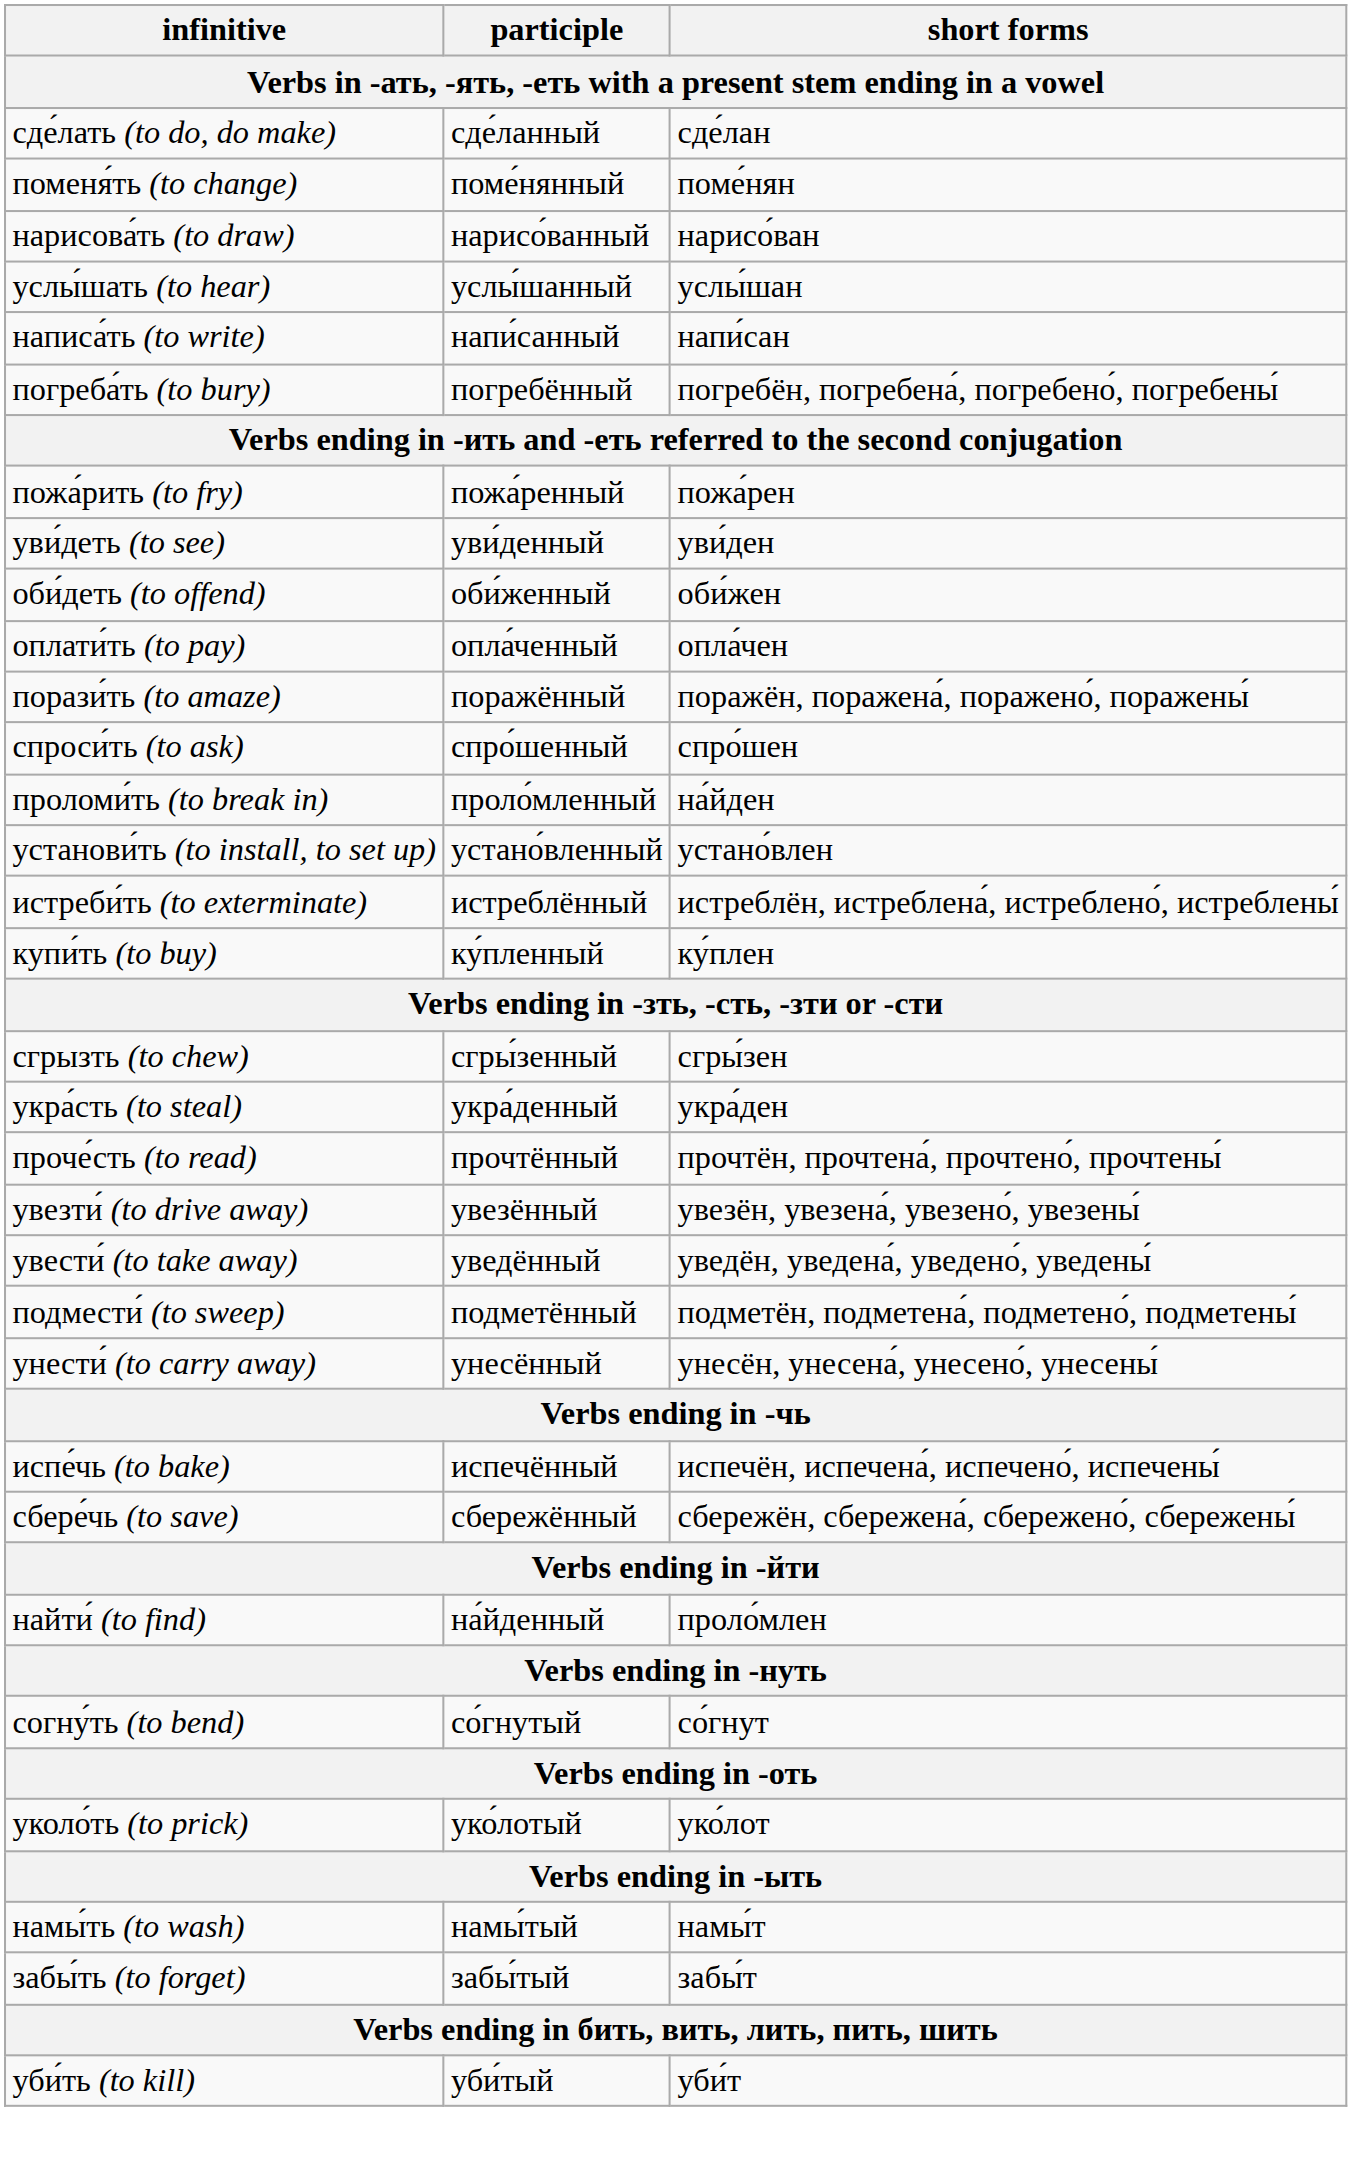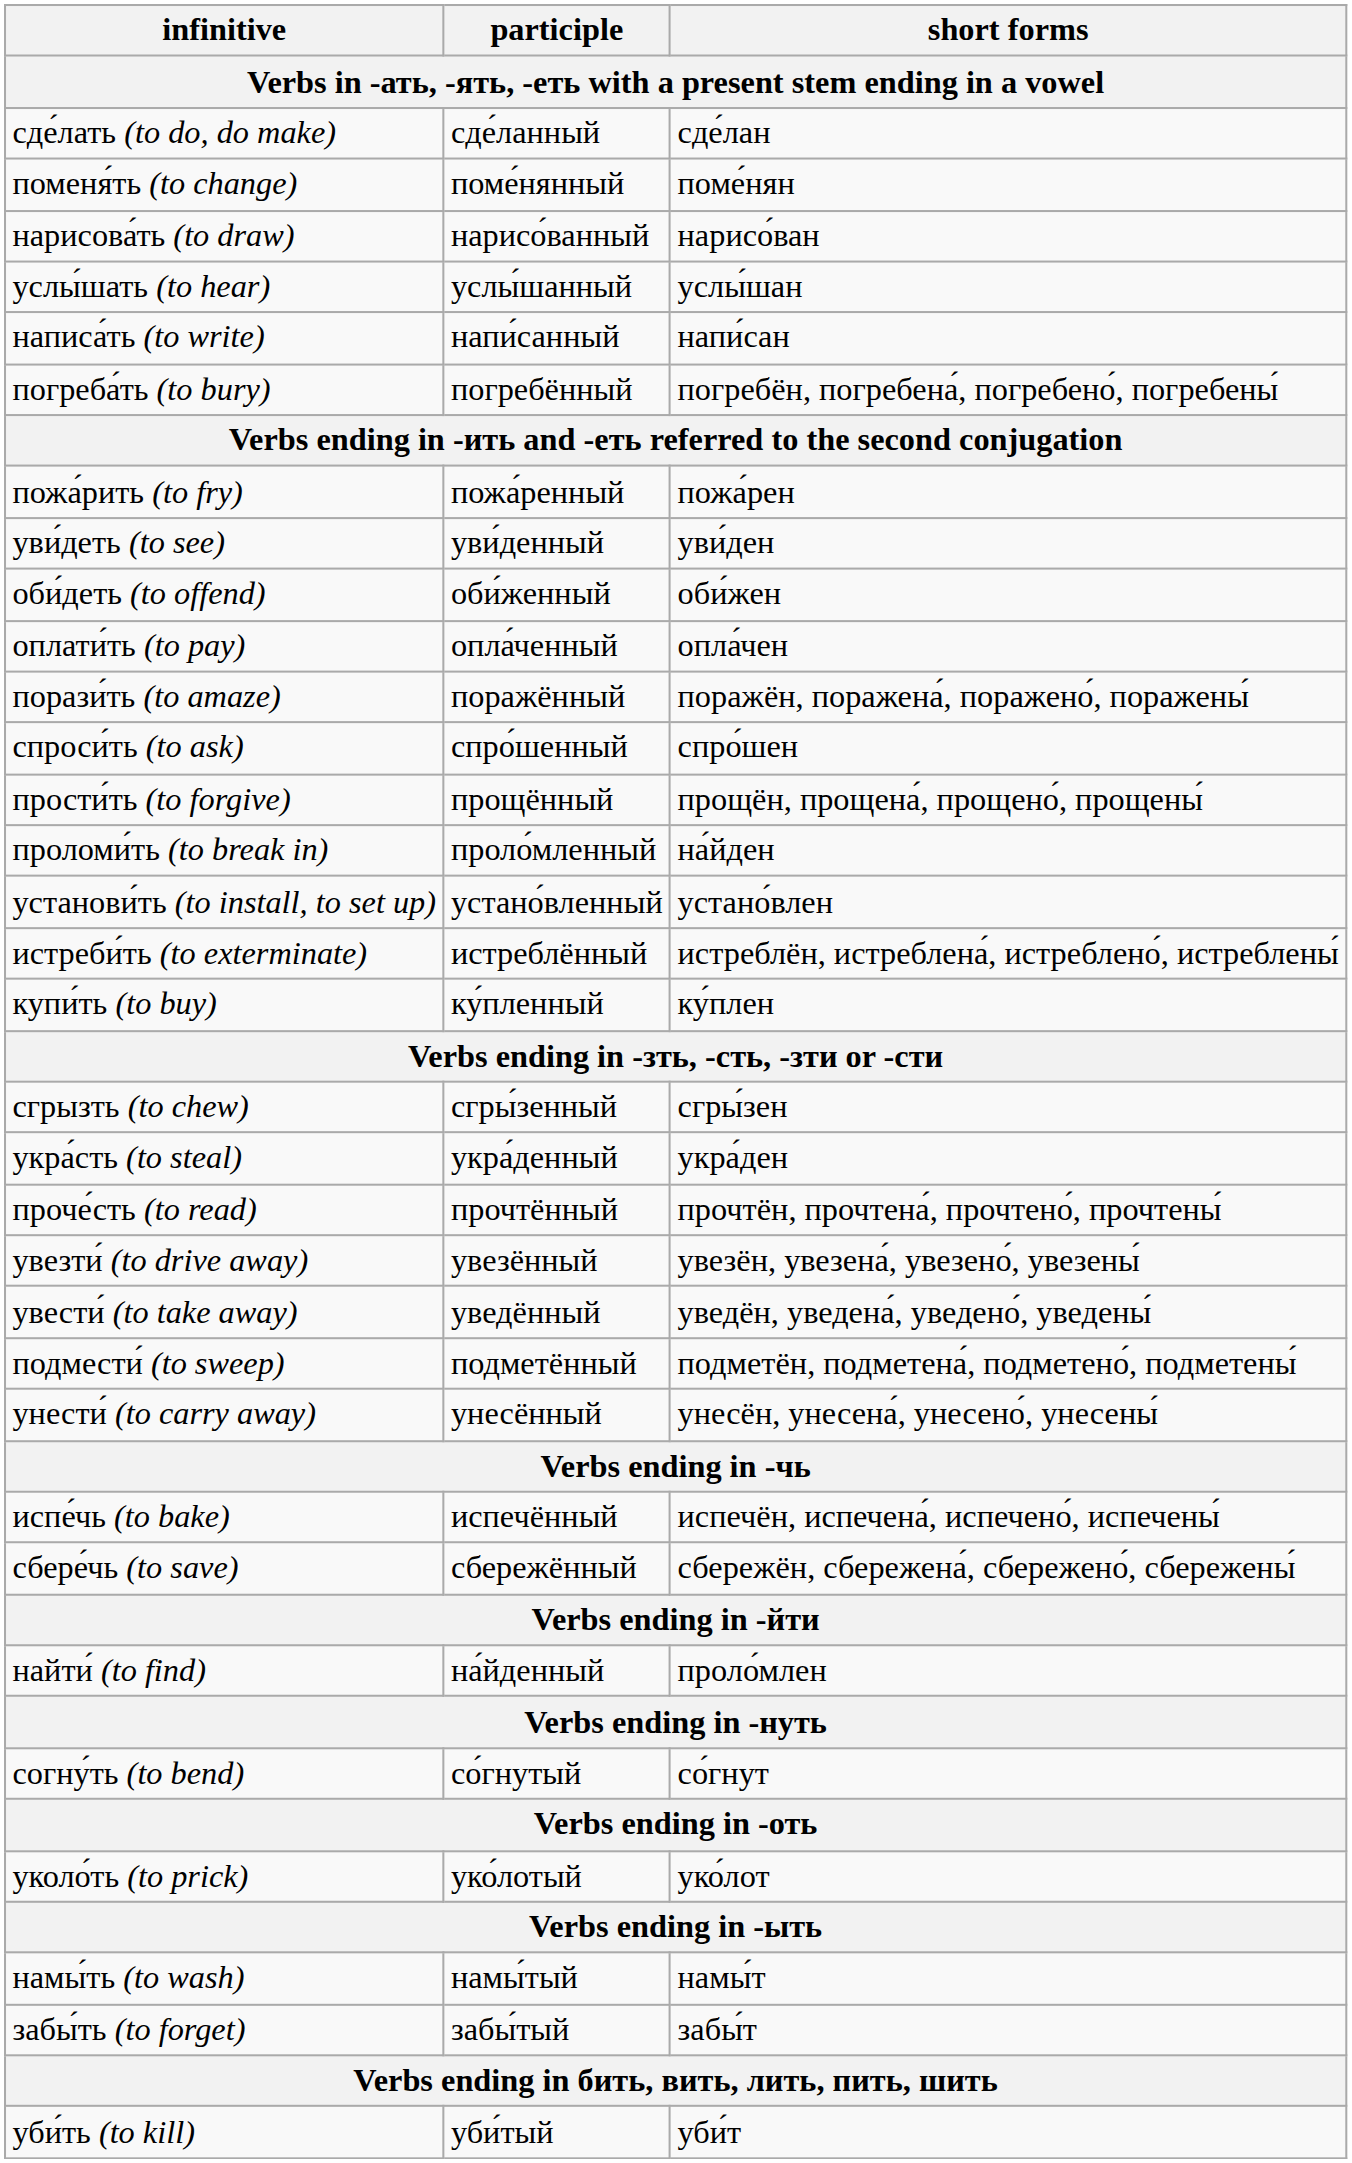 <table class="wikitable">
 <tr>
 <th>infinitive</th>
 <th>participle</th>
 <th>short forms</th>
 </tr>
 <tr>
 <th colspan="3">Verbs in -ать, -ять, -еть with a present stem ending in a vowel</th>
 </tr>
 <tr>
 <td>сде́лать <em>(to do, do make)</em></td>
 <td>сде́ла<span>нн</span>ый</td>
 <td>сде́ла<span>н</span></td>
 </tr>
 <tr>
 <td>поменя́ть <em>(to change)</em></td>
 <td>поме́ня<span>нн</span>ый</td>
 <td>поме́ня<span>н</span></td>
 </tr>
 <tr>
 <td>нарисова́ть <em>(to draw)</em></td>
 <td>нарисо́ва<span>нн</span>ый</td>
 <td>нарисо́ва<span>н</span></td>
 </tr>
 <tr>
 <td>услы́шать <em>(to hear)</em></td>
 <td>услы́ша<span>нн</span>ый</td>
 <td>услы́ша<span>н</span></td>
 </tr>
 <tr>
 <td>написа́ть <em>(to write)</em></td>
 <td>напи́са<span>нн</span>ый</td>
 <td>напи́са<span>н</span></td>
 </tr>
 <tr>
 <td>погреба́ть <em>(to bury)</em></td>
 <td>погреб<span>ё</span><span>нн</span>ый</td>
 <td>погреб<span>ё</span><span>н</span>, погребе<span>н</span>а́, погребе<span>н</span>о́, погребе<span>н</span>ы́</td>
 </tr>
 <tr>
 <th colspan="3">Verbs ending in -ить and -еть referred to the second conjugation</th>
 </tr>
 <tr>
 <td>пожа́рить <em>(to fry)</em></td>
 <td>пожа́р<span>енн</span>ый</td>
 <td>пожа́ре<span>н</span></td>
 </tr>
 <tr>
 <td>уви́деть <em>(to see)</em></td>
 <td>уви́д<span>енн</span>ый</td>
 <td>уви́де<span>н</span></td>
 </tr>
 <tr>
 <td>оби́деть <em>(to offend)</em></td>
 <td>оби́<span>ж</span><span>енн</span>ый</td>
 <td>оби́<span>ж</span>е<span>н</span></td>
 </tr>
 <tr>
 <td>оплати́ть <em>(to pay)</em></td>
 <td>опла́<span>ч</span><span>енн</span>ый</td>
 <td>опла́<span>ч</span>е<span>н</span></td>
 </tr>
 <tr>
 <td>порази́ть <em>(to amaze)</em></td>
 <td>пора<span>ж</span><span>ё</span><span>нн</span>ый</td>
 <td>пора<span>ж</span><span>ё</span><span>н</span>, пора<span>ж</span>е<span>н</span>а́, пора<span>ж</span>е<span>н</span>о́, пора<span>ж</span>е<span>н</span>ы́</td>
 </tr>
 <tr>
 <td>спроси́ть <em>(to ask)</em></td>
 <td>спро́<span>ш</span><span>енн</span>ый</td>
 <td>спро́<span>ш</span>е<span>н</span></td>
+</tr>
+<tr>
+<td>прости́ть <em>(to forgive)</em></td>
+<td>про<span>щ</span><span>ё</span><span>нн</span>ый</td>
+<td>про<span>щ</span><span>ё</span><span>н</span>, про<span>щ</span>е<span>н</span>а́, про<span>щ</span>е<span>н</span>о́, про<span>щ</span>е<span>н</span>ы́</td>
 </tr>
 <tr>
 <td>проломи́ть <em>(to break in)</em></td>
 <td>проло́<span>мл</span><span>енн</span>ый</td>
 <td>на́йде<span>н</span></td>
 </tr>
 <tr>
 <td>установи́ть <em>(to install, to set up)</em></td>
 <td>устано́<span>вл</span><span>енн</span>ый</td>
 <td>устано́<span>вл</span>е<span>н</span></td>
 </tr>
 <tr>
 <td>истреби́ть <em>(to exterminate)</em></td>
 <td>истре<span>бл</span><span>ё</span><span>нн</span>ый</td>
 <td>истре<span>бл</span><span>ё</span><span>н</span>, истре<span>бл</span>е<span>н</span>а́, истре<span>бл</span>е<span>н</span>о́, истре<span>бл</span>е<span>н</span>ы́</td>
 </tr>
 <tr>
 <td>купи́ть <em>(to buy)</em></td>
 <td>ку́<span>пл</span><span>енн</span>ый</td>
 <td>ку́<span>пл</span>е<span>н</span></td>
 </tr>
 <tr>
 <th colspan="3">Verbs ending in -зть, -сть, -зти or -сти</th>
 </tr>
 <tr>
 <td>сгрызть <em>(to chew)</em></td>
 <td>сгры́з<span>енн</span>ый</td>
 <td>сгры́зе<span>н</span></td>
 </tr>
 <tr>
 <td>укра́сть <em>(to steal)</em></td>
 <td>укра́д<span>енн</span>ый</td>
 <td>укра́де<span>н</span></td>
 </tr>
 <tr>
 <td>проче́сть <em>(to read)</em></td>
 <td>прочт<span>ё</span><span>нн</span>ый</td>
 <td>прочт<span>ё</span><span>н</span>, прочтена́, прочтено́, прочтены́</td>
 </tr>
 <tr>
 <td>увезти́ <em>(to drive away)</em></td>
 <td>увез<span>ё</span><span>нн</span>ый</td>
 <td>увез<span>ё</span><span>н</span>, увезе<span>н</span>а́, увезе<span>н</span>о́, увезе<span>н</span>ы́</td>
 </tr>
 <tr>
 <td>увести́ <em>(to take away)</em></td>
 <td>увед<span>ё</span><span>нн</span>ый</td>
 <td>увед<span>ё</span><span>н</span>, уведе<span>н</span>а́, уведе<span>н</span>о́, уведе<span>н</span>ы́</td>
 </tr>
 <tr>
 <td>подмести́ <em>(to sweep)</em></td>
 <td>подмет<span>ё</span><span>нн</span>ый</td>
 <td>подмет<span>ё</span><span>н</span>, подмете<span>н</span>а́, подмете<span>н</span>о́, подмете<span>н</span>ы́</td>
 </tr>
 <tr>
 <td>унести́ <em>(to carry away)</em></td>
 <td>унес<span>ё</span><span>нн</span>ый</td>
 <td>унес<span>ё</span><span>н</span>, унесе<span>н</span>а́, унесе<span>н</span>о́, унесе<span>н</span>ы́</td>
 </tr>
 <tr>
 <th colspan="3">Verbs ending in -чь</th>
 </tr>
 <tr>
 <td>испе́чь <em>(to bake)</em></td>
 <td>испеч<span>ё</span><span>нн</span>ый</td>
 <td>испеч<span>ё</span><span>н</span>, испече<span>н</span>а́, испече<span>н</span>о́, испече<span>н</span>ы́</td>
 </tr>
 <tr>
 <td>сбере́чь <em>(to save)</em></td>
 <td>сбереж<span>ё</span><span>нн</span>ый</td>
 <td>сбереж<span>ё</span><span>н</span>, сбереже<span>н</span>а́, сбереже<span>н</span>о́, сбереже<span>н</span>ы́</td>
 </tr>
 <tr>
 <th colspan="3">Verbs ending in -йти</th>
 </tr>
 <tr>
 <td>найти́ <em>(to find)</em></td>
 <td>на́йд<span>енн</span>ый</td>
 <td>проло́<span>мл</span>е<span>н</span></td>
 </tr>
 <tr>
 <th colspan="3">Verbs ending in -нуть</th>
 </tr>
 <tr>
 <td>согну́ть <em>(to bend)</em></td>
 <td>со́гну<span>т</span>ый</td>
 <td>со́гну<span>т</span></td>
 </tr>
 <tr>
 <th colspan="3">Verbs ending in -оть</th>
 </tr>
 <tr>
 <td>уколо́ть <em>(to prick)</em></td>
 <td>уко́ло<span>т</span>ый</td>
 <td>уко́ло<span>т</span></td>
 </tr>
 <tr>
 <th colspan="3">Verbs ending in -ыть</th>
 </tr>
 <tr>
 <td>намы́ть <em>(to wash)</em></td>
 <td>намы́<span>т</span>ый</td>
 <td>намы́<span>т</span></td>
 </tr>
 <tr>
 <td>забы́ть <em>(to forget)</em></td>
 <td>забы́<span>т</span>ый</td>
 <td>забы́<span>т</span></td>
 </tr>
 <tr>
 <th colspan="3">Verbs ending in бить, вить, лить, пить, шить</th>
 </tr>
 <tr>
 <td>уби́ть <em>(to kill)</em></td>
 <td>уби́<span>т</span>ый</td>
 <td>уби́<span>т</span></td>
 </tr>
 </table>
